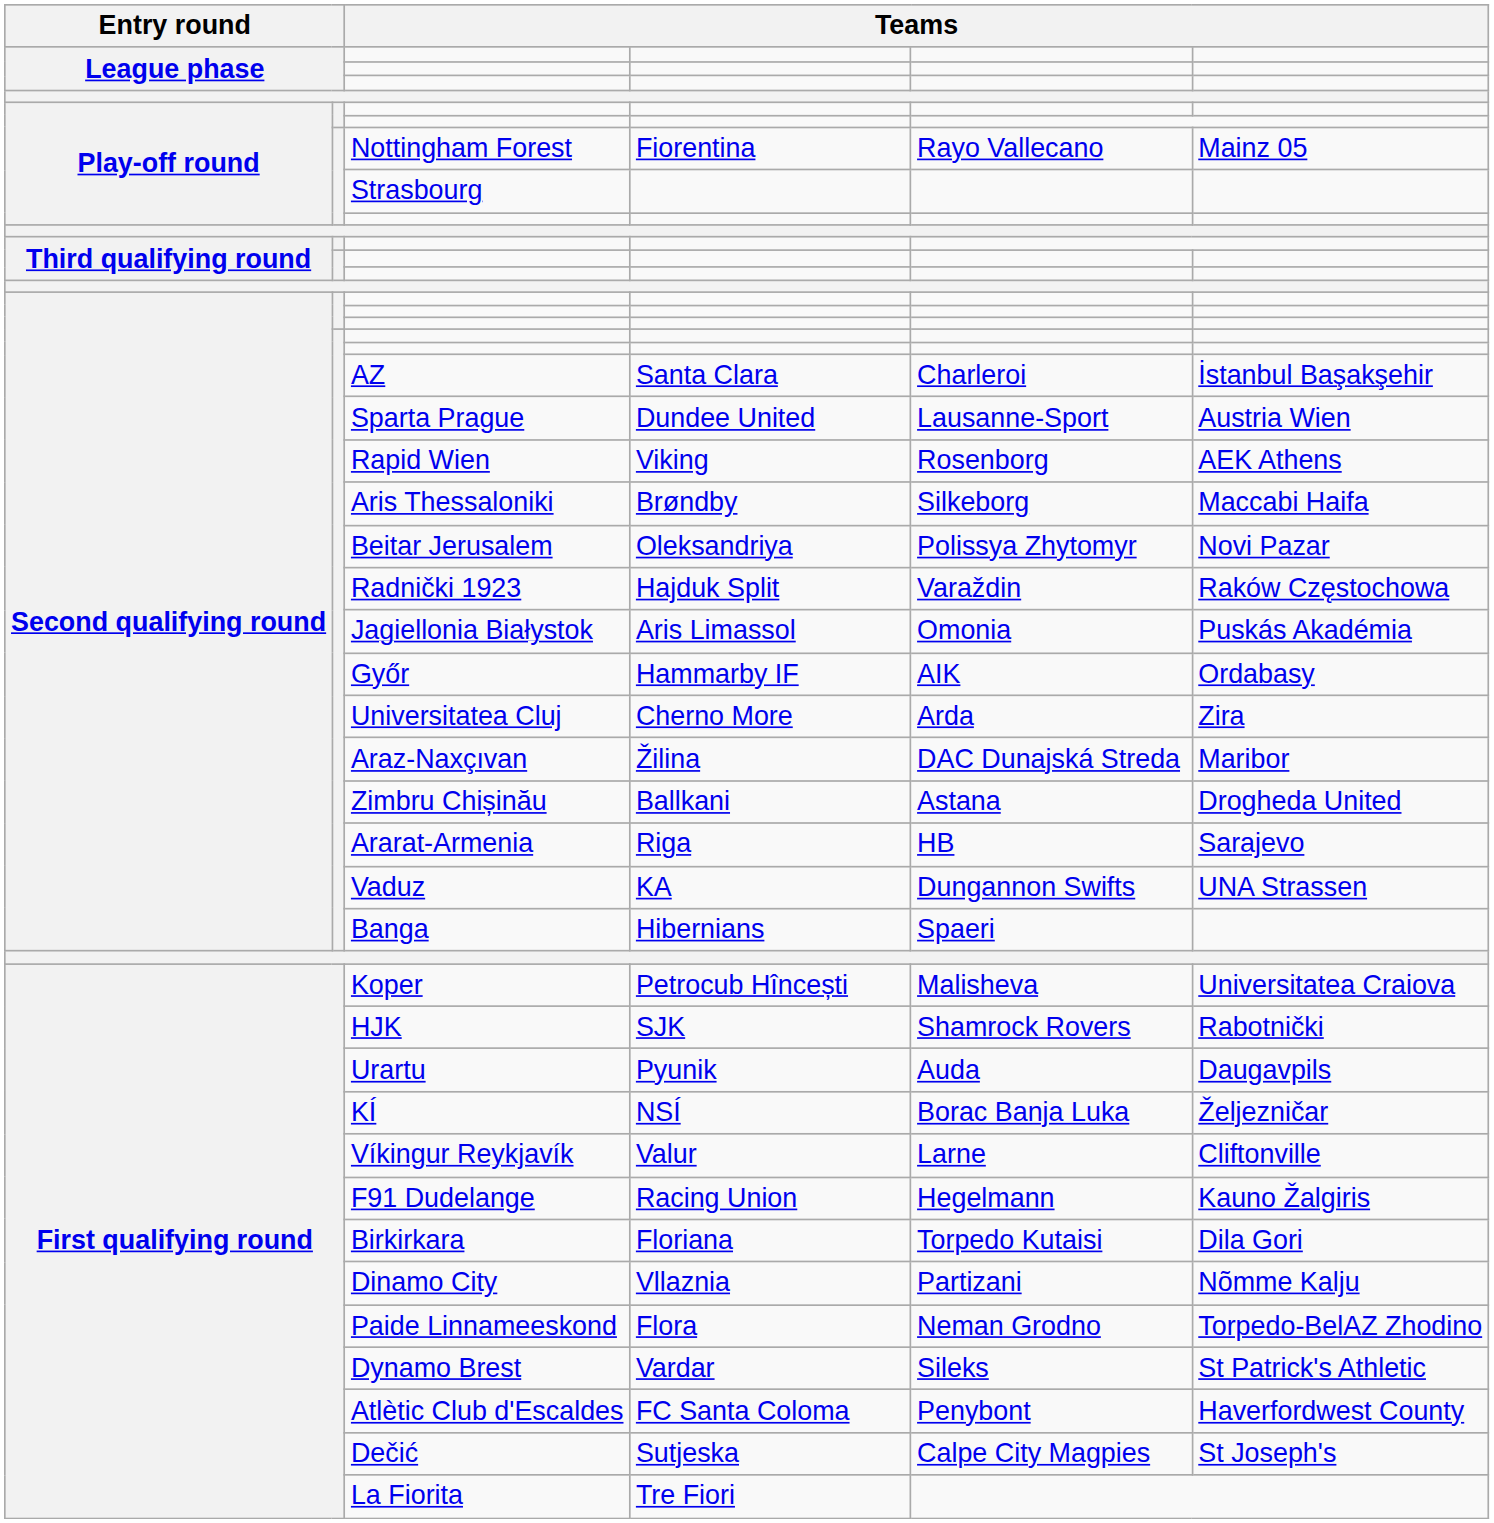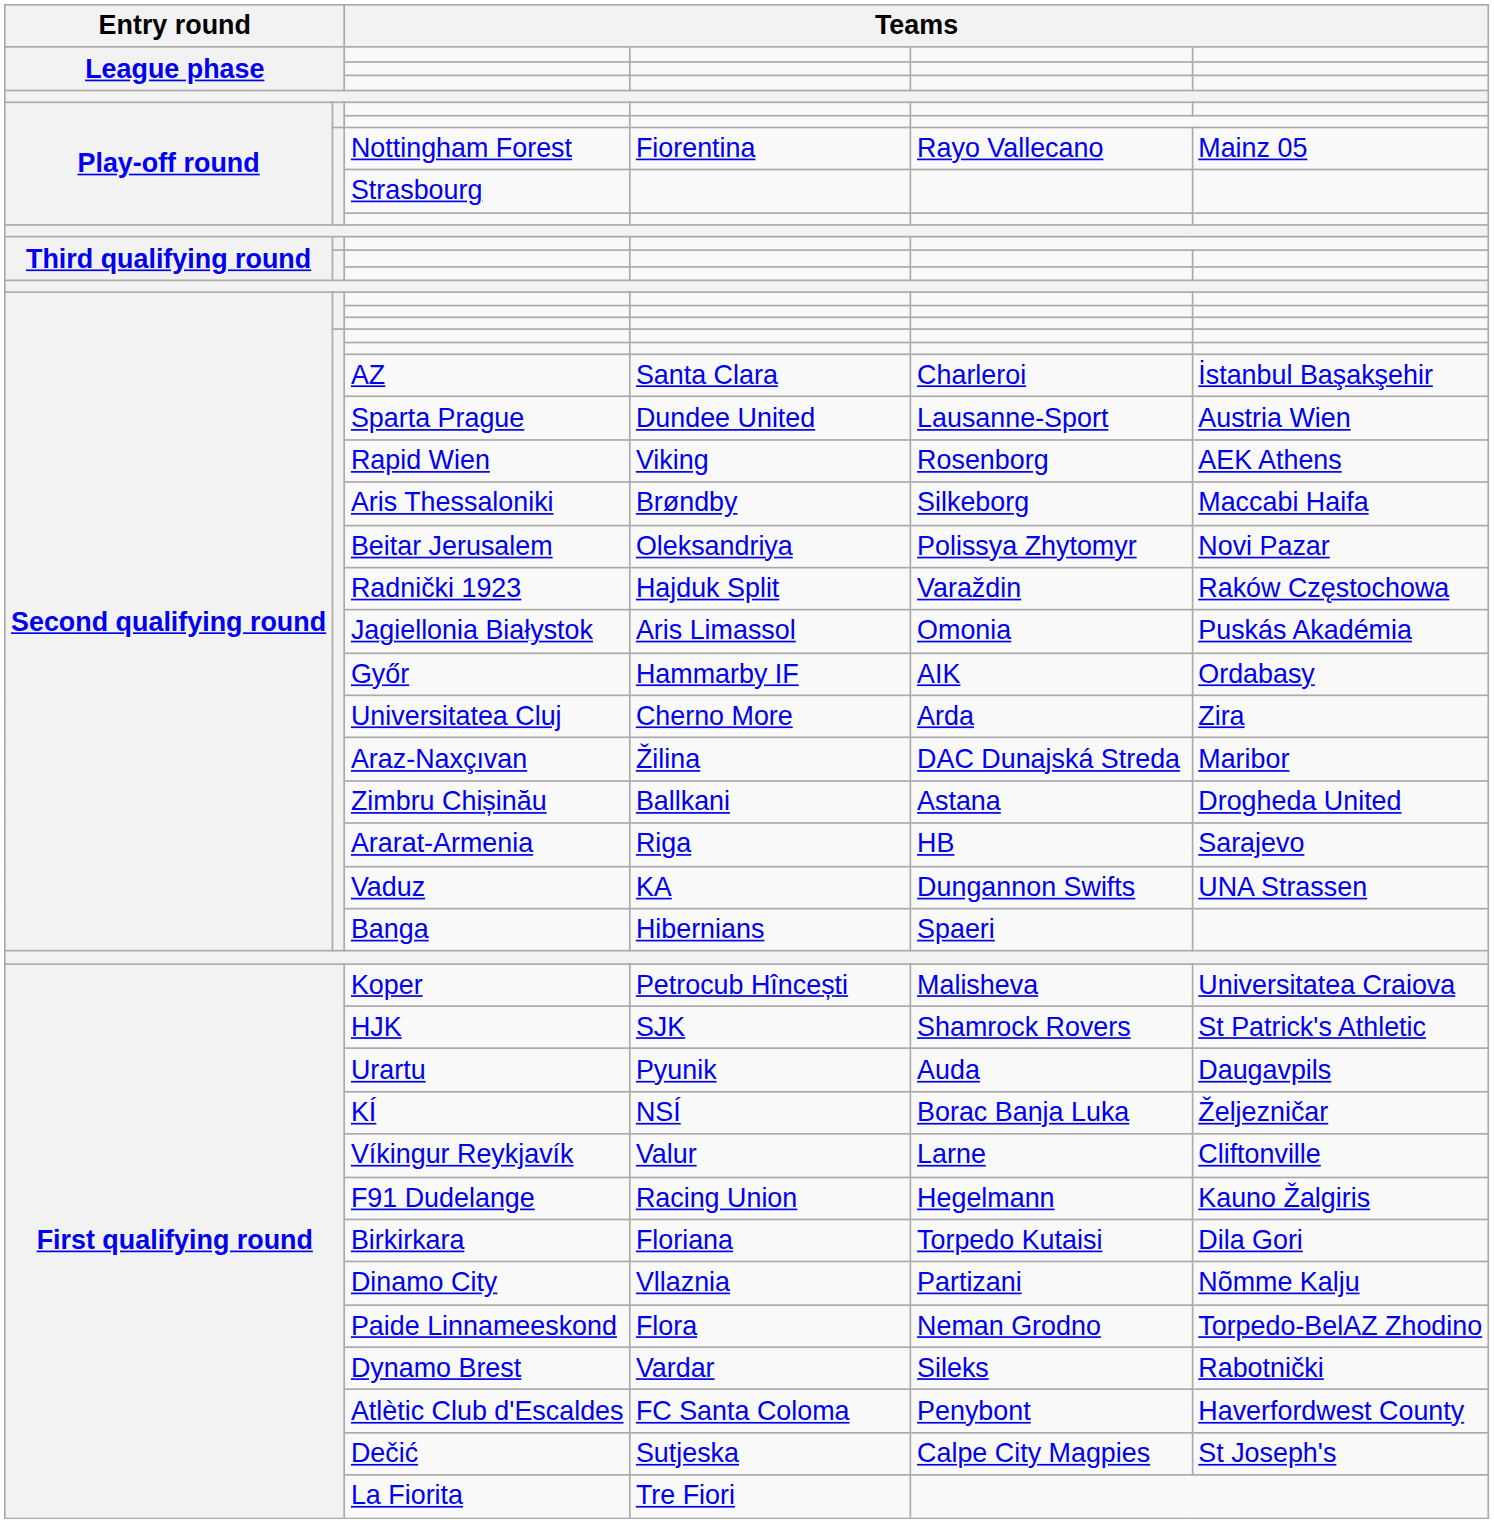 <table class="wikitable">
 <tr>
 <th colspan=2>Entry round</th>
 <th colspan=4>Teams</th>
 </tr>
 <tr>
 <th colspan=2 rowspan=3><a href='#'>League phase</a></th>
 <td style="min-width:10em"></td>
 <td style="min-width:10em"></td>
 <td style="min-width:10em"></td>
 <td style="min-width:10em"></td>
 </tr>
 <tr>
 <td style="min-width:10em"></td>
 <td style="min-width:10em"></td>
 <td style="min-width:10em"></td>
 <td style="min-width:10em"></td>
 </tr>
 <tr>
 <td style="min-width:10em"></td>
 <td style="min-width:10em"></td>
 <td style="min-width:10em"></td>
 <td style="min-width:10em"></td>
 </tr>
 <tr>
 <th colspan=6></th>
 </tr>
 <tr>
 <th rowspan=5><a href='#'>Play-off round</a></th>
 <th rowspan=2></th>
 <td></td>
 <td></td>
 <td></td>
 <td></td>
 </tr>
 <tr>
 <td></td>
 <td></td>
 <td colspan=2></td>
 </tr>
 <tr>
 <th rowspan=3></th>
 <td> <a href='#'>Nottingham Forest</a> </td>
 <td> <a href='#'>Fiorentina</a> </td>
 <td> <a href='#'>Rayo Vallecano</a> </td>
 <td> <a href='#'>Mainz 05</a> </td>
 </tr>
 <tr>
 <td> <a href='#'>Strasbourg</a> </td>
 <td></td>
 <td></td>
 <td></td>
 </tr>
 <tr>
 <td></td>
 <td></td>
 <td></td>
 <td></td>
 </tr>
 <tr>
 <th colspan=6></th>
 </tr>
 <tr>
 <th colspan=1 rowspan=3><a href='#'>Third qualifying round</a></th>
 <th></th>
 <td></td>
 <td></td>
 <td colspan=2></td>
 </tr>
 <tr>
 <th rowspan=2></th>
 <td></td>
 <td></td>
 <td></td>
 <td></td>
 </tr>
 <tr>
 <td></td>
 <td></td>
 <td></td>
 <td></td>
 </tr>
 <tr>
 <th colspan=6></th>
 </tr>
 <tr>
 <th rowspan=19><a href='#'>Second qualifying round</a></th>
 <th rowspan=3></th>
 <td></td>
 <td></td>
 <td></td>
 <td></td>
 </tr>
 <tr>
 <td></td>
 <td></td>
 <td></td>
 <td></td>
 </tr>
 <tr>
 <td></td>
 <td></td>
 <td></td>
 <td></td>
 </tr>
 <tr>
 <th rowspan=16></th>
 <td></td>
 <td></td>
 <td></td>
 <td></td>
 </tr>
 <tr>
 <td></td>
 <td></td>
 <td></td>
 <td></td>
 </tr>
 <tr>
 <td> <a href='#'>AZ</a> </td>
 <td> <a href='#'>Santa Clara</a> </td>
 <td> <a href='#'>Charleroi</a> </td>
 <td> <a href='#'>İstanbul Başakşehir</a> </td>
 </tr>
 <tr>
 <td> <a href='#'>Sparta Prague</a> </td>
 <td> <a href='#'>Dundee United</a> </td>
 <td> <a href='#'>Lausanne-Sport</a> </td>
 <td> <a href='#'>Austria Wien</a> </td>
 </tr>
 <tr>
 <td> <a href='#'>Rapid Wien</a> </td>
 <td> <a href='#'>Viking</a> </td>
 <td> <a href='#'>Rosenborg</a> </td>
 <td> <a href='#'>AEK Athens</a> </td>
 </tr>
 <tr>
 <td> <a href='#'>Aris Thessaloniki</a> </td>
 <td> <a href='#'>Brøndby</a> </td>
 <td> <a href='#'>Silkeborg</a> </td>
 <td> <a href='#'>Maccabi Haifa</a> </td>
 </tr>
 <tr>
 <td> <a href='#'>Beitar Jerusalem</a> </td>
 <td> <a href='#'>Oleksandriya</a> </td>
 <td> <a href='#'>Polissya Zhytomyr</a> </td>
 <td> <a href='#'>Novi Pazar</a> </td>
 </tr>
 <tr>
 <td> <a href='#'>Radnički 1923</a> </td>
 <td> <a href='#'>Hajduk Split</a> </td>
 <td> <a href='#'>Varaždin</a> </td>
 <td> <a href='#'>Raków Częstochowa</a> </td>
 </tr>
 <tr>
 <td> <a href='#'>Jagiellonia Białystok</a> </td>
 <td> <a href='#'>Aris Limassol</a> </td>
 <td> <a href='#'>Omonia</a> </td>
 <td> <a href='#'>Puskás Akadémia</a> </td>
 </tr>
 <tr>
 <td> <a href='#'>Győr</a> </td>
 <td> <a href='#'>Hammarby IF</a> </td>
 <td> <a href='#'>AIK</a> </td>
 <td> <a href='#'>Ordabasy</a> </td>
 </tr>
 <tr>
 <td> <a href='#'>Universitatea Cluj</a> </td>
 <td> <a href='#'>Cherno More</a> </td>
 <td> <a href='#'>Arda</a> </td>
 <td> <a href='#'>Zira</a> </td>
 </tr>
 <tr>
 <td> <a href='#'>Araz-Naxçıvan</a> </td>
 <td> <a href='#'>Žilina</a> </td>
 <td> <a href='#'>DAC Dunajská Streda</a> </td>
 <td> <a href='#'>Maribor</a> </td>
 </tr>
 <tr>
 <td> <a href='#'>Zimbru Chișinău</a> </td>
 <td> <a href='#'>Ballkani</a> </td>
 <td> <a href='#'>Astana</a> </td>
 <td> <a href='#'>Drogheda United</a> </td>
 </tr>
 <tr>
 <td> <a href='#'>Ararat-Armenia</a> </td>
 <td> <a href='#'>Riga</a> </td>
 <td> <a href='#'>HB</a> </td>
 <td> <a href='#'>Sarajevo</a> </td>
 </tr>
 <tr>
 <td> <a href='#'>Vaduz</a> </td>
 <td> <a href='#'>KA</a> </td>
 <td> <a href='#'>Dungannon Swifts</a> </td>
 <td> <a href='#'>UNA Strassen</a> </td>
 </tr>
 <tr>
 <td> <a href='#'>Banga</a> </td>
 <td> <a href='#'>Hibernians</a> </td>
 <td> <a href='#'>Spaeri</a> </td>
 <td colspan=2></td>
 </tr>
 <tr>
 <th colspan=6></th>
 </tr>
 <tr>
 <th colspan=2 rowspan=13><a href='#'>First qualifying round</a></th>
 <td> <a href='#'>Koper</a> </td>
 <td> <a href='#'>Petrocub Hîncești</a> </td>
 <td> <a href='#'>Malisheva</a> </td>
 <td> <a href='#'>Universitatea Craiova</a> </td>
 </tr>
 <tr>
 <td> <a href='#'>HJK</a> </td>
 <td> <a href='#'>SJK</a> </td>
 <td> <a href='#'>Shamrock Rovers</a> </td>
-<td> <a href='#'>Rabotnički</a> </td>
+<td> <a href='#'>St Patrick's Athletic</a> </td>
 </tr>
 <tr>
 <td> <a href='#'>Urartu</a> </td>
 <td> <a href='#'>Pyunik</a> </td>
 <td> <a href='#'>Auda</a> </td>
 <td> <a href='#'>Daugavpils</a> </td>
 </tr>
 <tr>
 <td> <a href='#'>KÍ</a> </td>
 <td> <a href='#'>NSÍ</a> </td>
 <td> <a href='#'>Borac Banja Luka</a> </td>
 <td> <a href='#'>Željezničar</a> </td>
 </tr>
 <tr>
 <td> <a href='#'>Víkingur Reykjavík</a> </td>
 <td> <a href='#'>Valur</a> </td>
 <td> <a href='#'>Larne</a> </td>
 <td> <a href='#'>Cliftonville</a> </td>
 </tr>
 <tr>
 <td> <a href='#'>F91 Dudelange</a> </td>
 <td> <a href='#'>Racing Union</a> </td>
 <td> <a href='#'>Hegelmann</a> </td>
 <td> <a href='#'>Kauno Žalgiris</a> </td>
 </tr>
 <tr>
 <td> <a href='#'>Birkirkara</a> </td>
 <td> <a href='#'>Floriana</a> </td>
 <td> <a href='#'>Torpedo Kutaisi</a> </td>
 <td> <a href='#'>Dila Gori</a> </td>
 </tr>
 <tr>
 <td> <a href='#'>Dinamo City</a> </td>
 <td> <a href='#'>Vllaznia</a> </td>
 <td> <a href='#'>Partizani</a> </td>
 <td> <a href='#'>Nõmme Kalju</a> </td>
 </tr>
 <tr>
 <td> <a href='#'>Paide Linnameeskond</a> </td>
 <td> <a href='#'>Flora</a> </td>
 <td> <a href='#'>Neman Grodno</a> </td>
 <td> <a href='#'>Torpedo-BelAZ Zhodino</a> </td>
 </tr>
 <tr>
 <td> <a href='#'>Dynamo Brest</a> </td>
 <td> <a href='#'>Vardar</a> </td>
 <td> <a href='#'>Sileks</a> </td>
-<td> <a href='#'>St Patrick's Athletic</a> </td>
+<td> <a href='#'>Rabotnički</a> </td>
 </tr>
 <tr>
 <td> <a href='#'>Atlètic Club d'Escaldes</a> </td>
 <td> <a href='#'>FC Santa Coloma</a> </td>
 <td> <a href='#'>Penybont</a> </td>
 <td> <a href='#'>Haverfordwest County</a> </td>
 </tr>
 <tr>
 <td> <a href='#'>Dečić</a> </td>
 <td> <a href='#'>Sutjeska</a> </td>
 <td> <a href='#'>Calpe City Magpies</a> </td>
 <td> <a href='#'>St Joseph's</a> </td>
 </tr>
 <tr>
 <td> <a href='#'>La Fiorita</a> </td>
 <td> <a href='#'>Tre Fiori</a> </td>
 </tr>
 </table>
